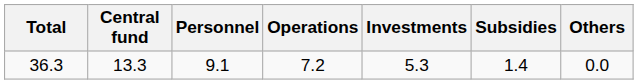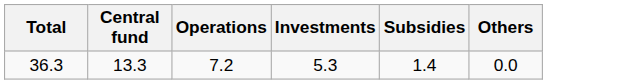 <table class="wikitable">
 <tr>
 <th style="width:70px;">Total</th>
 <th style="width:70px;">Central fund</th>
-<th style="width:70px;">Personnel</th>
 <th style="width:80px;">Operations</th>
 <th style="width:80px;">Investments</th>
 <th style="width:70px;">Subsidies</th>
 <th style="width:60px;">Others</th>
 </tr>
 <tr>
 <td style="text-align:center;">36.3</td>
 <td style="text-align:center;">13.3</td>
-<td style="text-align:center;">9.1</td>
 <td style="text-align:center;">7.2</td>
 <td style="text-align:center;">5.3</td>
 <td style="text-align:center;">1.4</td>
 <td style="text-align:center;">0.0</td>
 </tr>
 </table>
